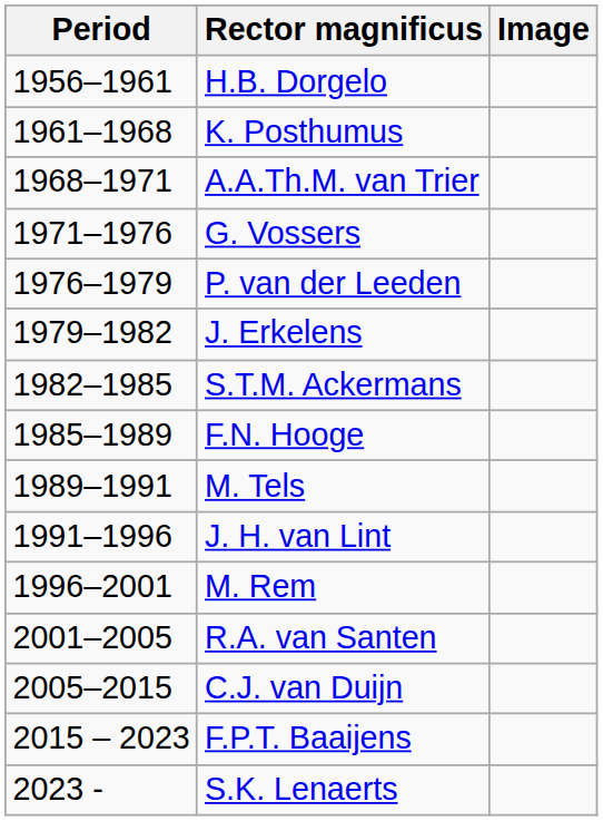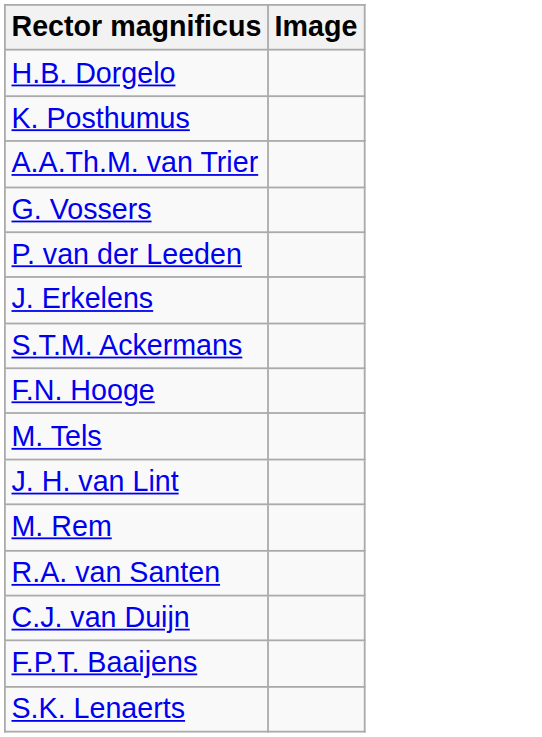 <table class="wikitable vatop">
 <tr>
-<th>Period</th>
 <th>Rector magnificus</th>
 <th>Image</th>
 </tr>
 <tr>
-<td 1>1956–1961</td>
 <td><a href='#'>H.B. Dorgelo</a></td>
 <td></td>
 </tr>
 <tr>
-<td 2>1961–1968</td>
 <td><a href='#'>K. Posthumus</a></td>
 <td></td>
 </tr>
 <tr>
-<td 3>1968–1971</td>
 <td><a href='#'>A.A.Th.M. van Trier</a></td>
 <td></td>
 </tr>
 <tr>
-<td 4>1971–1976</td>
 <td><a href='#'>G. Vossers</a></td>
 <td></td>
 </tr>
 <tr>
-<td 5>1976–1979</td>
 <td><a href='#'>P. van der Leeden</a></td>
 <td></td>
 </tr>
 <tr>
-<td 6>1979–1982</td>
 <td><a href='#'>J. Erkelens</a></td>
 <td></td>
 </tr>
 <tr>
-<td 7>1982–1985</td>
 <td><a href='#'>S.T.M. Ackermans</a></td>
 <td></td>
 </tr>
 <tr>
-<td 8>1985–1989</td>
 <td><a href='#'>F.N. Hooge</a></td>
 <td></td>
 </tr>
 <tr>
-<td 9>1989–1991</td>
 <td><a href='#'>M. Tels</a></td>
 <td></td>
 </tr>
 <tr>
-<td 10>1991–1996</td>
 <td><a href='#'>J. H. van Lint</a></td>
 <td></td>
 </tr>
 <tr>
-<td 11>1996–2001</td>
 <td><a href='#'>M. Rem</a></td>
 <td></td>
 </tr>
 <tr>
-<td 12>2001–2005</td>
 <td><a href='#'>R.A. van Santen</a></td>
 <td></td>
 </tr>
 <tr>
-<td 13>2005–2015</td>
 <td><a href='#'>C.J. van Duijn</a></td>
 <td></td>
 </tr>
 <tr>
-<td 14>2015 – 2023</td>
 <td><a href='#'>F.P.T. Baaijens</a></td>
 <td></td>
 </tr>
 <tr>
-<td>2023 -</td>
 <td><a href='#'>S.K. Lenaerts</a></td>
 <td></td>
 </tr>
 </table>
